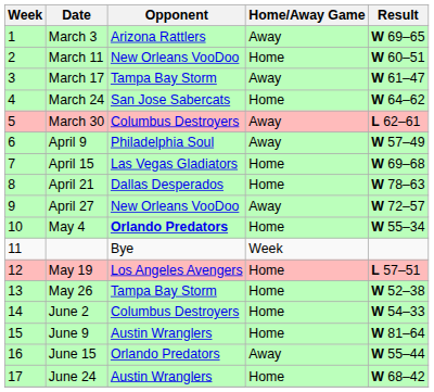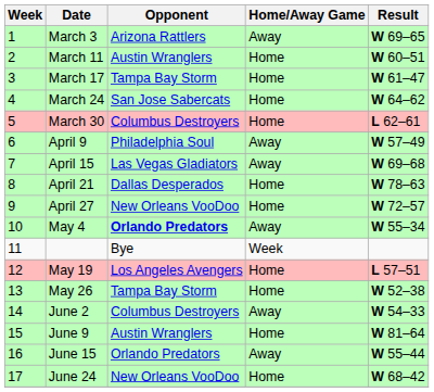 <table class="wikitable">
 <tr>
 <th>Week</th>
 <th>Date</th>
 <th>Opponent</th>
 <th>Home/Away Game</th>
 <th>Result</th>
 </tr>
 <tr bgcolor="bbffbb">
 <td>1</td>
 <td>March 3</td>
 <td><a href='#'>Arizona Rattlers</a></td>
 <td>Away</td>
 <td><strong>W</strong> 69–65</td>
 </tr>
 <tr bgcolor="bbffbb">
 <td>2</td>
 <td>March 11</td>
-<td><a href='#'>New Orleans VooDoo</a></td>
+<td><a href='#'>Austin Wranglers</a></td>
 <td>Home</td>
 <td><strong>W</strong> 60–51</td>
 </tr>
 <tr bgcolor="bbffbb">
 <td>3</td>
 <td>March 17</td>
 <td><a href='#'>Tampa Bay Storm</a></td>
-<td>Away</td>
+<td>Home</td>
 <td><strong>W</strong> 61–47</td>
 </tr>
 <tr bgcolor="bbffbb">
 <td>4</td>
 <td>March 24</td>
 <td><a href='#'>San Jose Sabercats</a></td>
 <td>Home</td>
 <td><strong>W</strong> 64–62</td>
 </tr>
 <tr bgcolor="ffbbbb">
 <td>5</td>
 <td>March 30</td>
 <td><a href='#'>Columbus Destroyers</a></td>
-<td>Away</td>
+<td>Home</td>
 <td><strong>L</strong> 62–61</td>
 </tr>
 <tr bgcolor="bbffbb">
 <td>6</td>
 <td>April 9</td>
 <td><a href='#'>Philadelphia Soul</a></td>
 <td>Away</td>
 <td><strong>W</strong> 57–49</td>
 </tr>
 <tr bgcolor="bbffbb">
 <td>7</td>
 <td>April 15</td>
 <td><a href='#'>Las Vegas Gladiators</a></td>
-<td>Home</td>
+<td>Away</td>
 <td><strong>W</strong> 69–68</td>
 </tr>
 <tr bgcolor="bbffbb">
 <td>8</td>
 <td>April 21</td>
 <td><a href='#'>Dallas Desperados</a></td>
 <td>Home</td>
 <td><strong>W</strong> 78–63</td>
 </tr>
 <tr bgcolor="bbffbb">
 <td>9</td>
 <td>April 27</td>
 <td><a href='#'>New Orleans VooDoo</a></td>
-<td>Away</td>
+<td>Home</td>
 <td><strong>W</strong> 72–57</td>
 </tr>
 <tr bgcolor="bbffbb">
 <td>10</td>
 <td>May 4</td>
 <td><strong><a href='#'>Orlando Predators</a></strong></td>
-<td>Home</td>
+<td>Away</td>
 <td><strong>W</strong> 55–34</td>
 </tr>
 <tr>
 <td>11</td>
 <td></td>
 <td>Bye</td>
 <td>Week</td>
 </tr>
 <tr bgcolor="ffbbbb">
 <td>12</td>
 <td>May 19</td>
 <td><a href='#'>Los Angeles Avengers</a></td>
 <td>Home</td>
 <td><strong>L</strong> 57–51</td>
 </tr>
 <tr bgcolor="bbffbb">
 <td>13</td>
 <td>May 26</td>
 <td><a href='#'>Tampa Bay Storm</a></td>
 <td>Home</td>
 <td><strong>W</strong> 52–38</td>
 </tr>
 <tr bgcolor="bbffbb">
 <td>14</td>
 <td>June 2</td>
 <td><a href='#'>Columbus Destroyers</a></td>
-<td>Home</td>
+<td>Away</td>
 <td><strong>W</strong> 54–33</td>
 </tr>
 <tr bgcolor="bbffbb">
 <td>15</td>
 <td>June 9</td>
 <td><a href='#'>Austin Wranglers</a></td>
 <td>Home</td>
 <td><strong>W</strong> 81–64</td>
 </tr>
 <tr bgcolor="bbffbb">
 <td>16</td>
 <td>June 15</td>
 <td><a href='#'>Orlando Predators</a></td>
 <td>Away</td>
 <td><strong>W</strong> 55–44</td>
 </tr>
 <tr bgcolor="bbffbb">
 <td>17</td>
 <td>June 24</td>
-<td><a href='#'>Austin Wranglers</a></td>
+<td><a href='#'>New Orleans VooDoo</a></td>
 <td>Home</td>
 <td><strong>W</strong> 68–42</td>
 </tr>
 <tr>
 </tr>
 </table>
